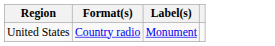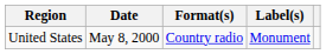 <table class="wikitable">
 <tr>
 <th>Region</th>
+<th>Date</th>
 <th>Format(s)</th>
 <th>Label(s)</th>
 <th></th>
 </tr>
 <tr>
 <td>United States</td>
+<td>May 8, 2000</td>
 <td><a href='#'>Country radio</a></td>
 <td><a href='#'>Monument</a></td>
 <td></td>
 </tr>
 </table>
